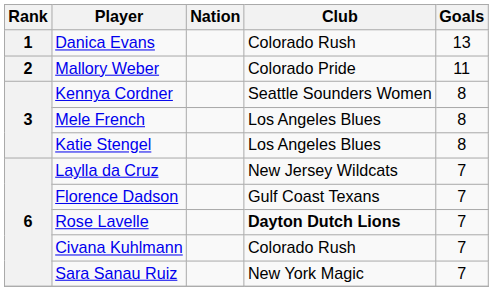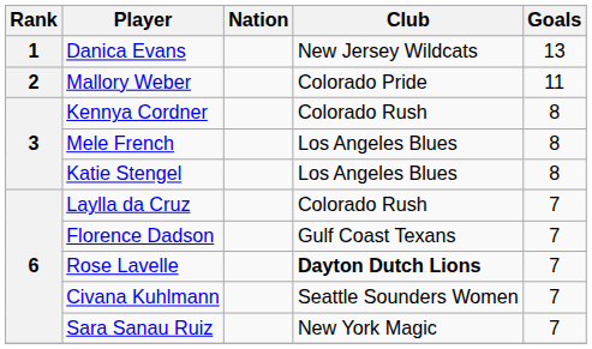 <table class="wikitable">
 <tr>
 <th>Rank</th>
 <th>Player</th>
 <th>Nation</th>
 <th>Club</th>
 <th>Goals</th>
 </tr>
 <tr>
 <th>1</th>
 <td><a href='#'>Danica Evans</a></td>
 <td></td>
-<td>Colorado Rush</td>
+<td>New Jersey Wildcats</td>
 <td style="text-align:center;">13</td>
 </tr>
 <tr>
 <th>2</th>
 <td><a href='#'>Mallory Weber</a></td>
 <td></td>
 <td>Colorado Pride</td>
 <td style="text-align:center;">11</td>
 </tr>
 <tr>
 <th rowspan="3">3</th>
 <td><a href='#'>Kennya Cordner</a></td>
 <td></td>
-<td>Seattle Sounders Women</td>
+<td>Colorado Rush</td>
 <td style="text-align:center;">8</td>
 </tr>
 <tr>
 <td><a href='#'>Mele French</a></td>
 <td></td>
 <td>Los Angeles Blues</td>
 <td style="text-align:center;">8</td>
 </tr>
 <tr>
 <td><a href='#'>Katie Stengel</a></td>
 <td></td>
 <td>Los Angeles Blues</td>
 <td style="text-align:center;">8</td>
 </tr>
 <tr>
 <th rowspan="5">6</th>
 <td><a href='#'>Laylla da Cruz</a></td>
 <td></td>
-<td>New Jersey Wildcats</td>
+<td>Colorado Rush</td>
 <td style="text-align:center;">7</td>
 </tr>
 <tr>
 <td><a href='#'>Florence Dadson</a></td>
 <td></td>
 <td>Gulf Coast Texans</td>
 <td style="text-align:center;">7</td>
 </tr>
 <tr>
 <td><a href='#'>Rose Lavelle</a></td>
 <td></td>
 <td><strong>Dayton Dutch Lions</strong></td>
 <td style="text-align:center;">7</td>
 </tr>
 <tr>
 <td><a href='#'>Civana Kuhlmann</a></td>
 <td></td>
-<td>Colorado Rush</td>
+<td>Seattle Sounders Women</td>
 <td style="text-align:center;">7</td>
 </tr>
 <tr>
 <td><a href='#'>Sara Sanau Ruiz</a></td>
 <td></td>
 <td>New York Magic</td>
 <td style="text-align:center;">7</td>
 </tr>
 <tr>
 </tr>
 </table>
